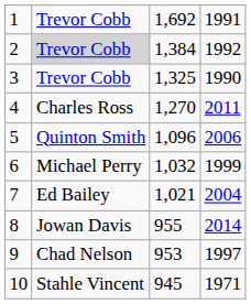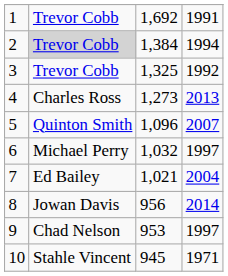 <table class="wikitable">
 <tr>
 </tr>
 <tr>
 <td>1</td>
 <td><a href='#'>Trevor Cobb</a></td>
 <td>1,692</td>
 <td>1991</td>
 </tr>
 <tr>
 <td>2</td>
 <td style="background: lightgrey;"><a href='#'>Trevor Cobb</a></td>
 <td>1,384</td>
-<td>1992</td>
+<td>1994</td>
 </tr>
 <tr>
 <td>3</td>
 <td><a href='#'>Trevor Cobb</a></td>
 <td>1,325</td>
-<td>1990</td>
+<td>1992</td>
 </tr>
 <tr>
 <td>4</td>
 <td>Charles Ross</td>
-<td>1,270</td>
-<td><a href='#'>2011</a></td>
+<td>1,273</td>
+<td><a href='#'>2013</a></td>
 </tr>
 <tr>
 <td>5</td>
 <td><a href='#'>Quinton Smith</a></td>
 <td>1,096</td>
-<td><a href='#'>2006</a></td>
+<td><a href='#'>2007</a></td>
 </tr>
 <tr>
 <td>6</td>
 <td>Michael Perry</td>
 <td>1,032</td>
-<td>1999</td>
+<td>1997</td>
 </tr>
 <tr>
 <td>7</td>
 <td>Ed Bailey</td>
 <td>1,021</td>
 <td><a href='#'>2004</a></td>
 </tr>
 <tr>
 <td>8</td>
 <td>Jowan Davis</td>
-<td>955</td>
+<td>956</td>
 <td><a href='#'>2014</a></td>
 </tr>
 <tr>
 <td>9</td>
 <td>Chad Nelson</td>
 <td>953</td>
 <td>1997</td>
 </tr>
 <tr>
 <td>10</td>
 <td>Stahle Vincent</td>
 <td>945</td>
 <td>1971</td>
 </tr>
 </table>
